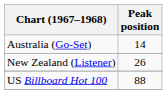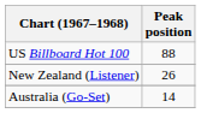 <table class="wikitable sortable">
 <tr>
 <th>Chart (1967–1968)</th>
 <th>Peak<br>position</th>
 </tr>
 <tr>
-<td>Australia (<a href='#'>Go-Set</a>)</td>
-<td align="center">14</td>
+<td>US <em><a href='#'>Billboard Hot 100</a></em></td>
+<td style="text-align:center;">88</td>
 </tr>
 <tr>
 </tr>
 <tr>
 <td>New Zealand (<a href='#'>Listener</a>)</td>
 <td align="center">26</td>
 </tr>
 <tr>
 </tr>
 <tr>
-<td>US <em><a href='#'>Billboard Hot 100</a></em></td>
-<td style="text-align:center;">88</td>
+<td>Australia (<a href='#'>Go-Set</a>)</td>
+<td align="center">14</td>
 </tr>
 <tr>
 </tr>
 </table>
